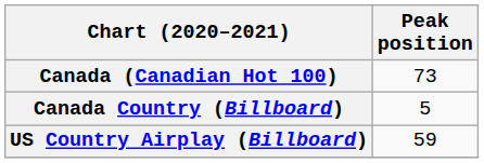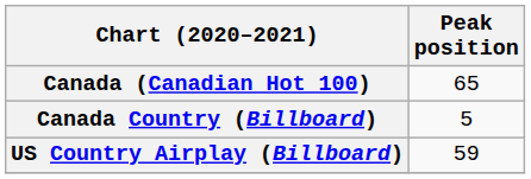 <table class="wikitable sortable plainrowheaders" style="text-align:center;">
 <tr>
 <th scope="col">Chart (2020–2021)</th>
 <th scope="col">Peak<br>position</th>
 </tr>
 <tr>
 <th scope="row">Canada (<a href='#'>Canadian Hot 100</a>)</th>
-<td>73</td>
+<td>65</td>
 </tr>
 <tr>
 <th scope="row">Canada <a href='#'>Country</a> (<a href='#'><em>Billboard</em></a>)</th>
 <td>5</td>
 </tr>
 <tr>
 <th scope="row">US <a href='#'>Country Airplay</a> (<a href='#'><em>Billboard</em></a>)</th>
 <td style="text-align:center;">59</td>
 </tr>
 <tr>
 </tr>
 </table>
